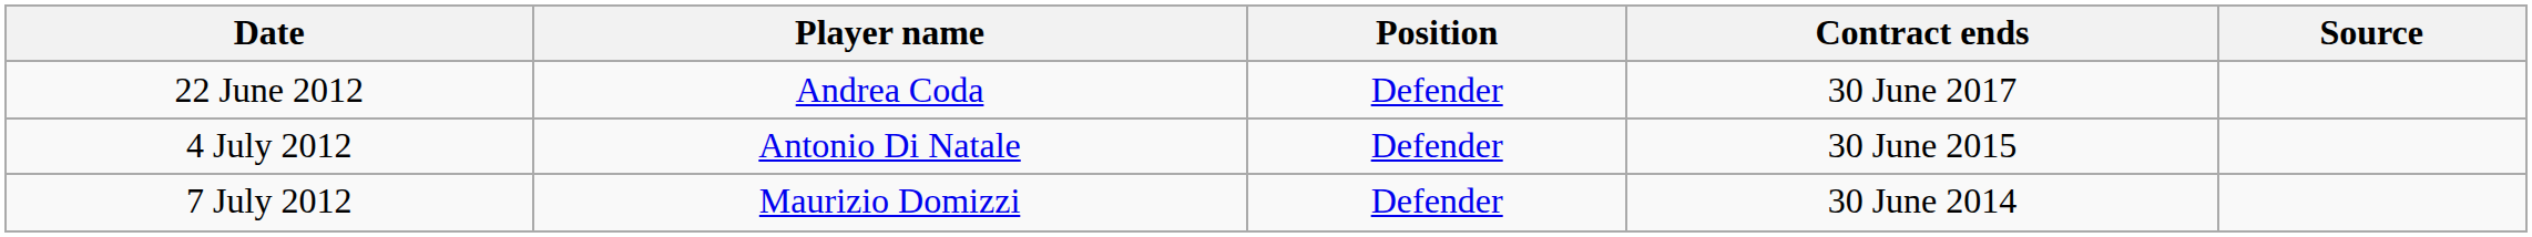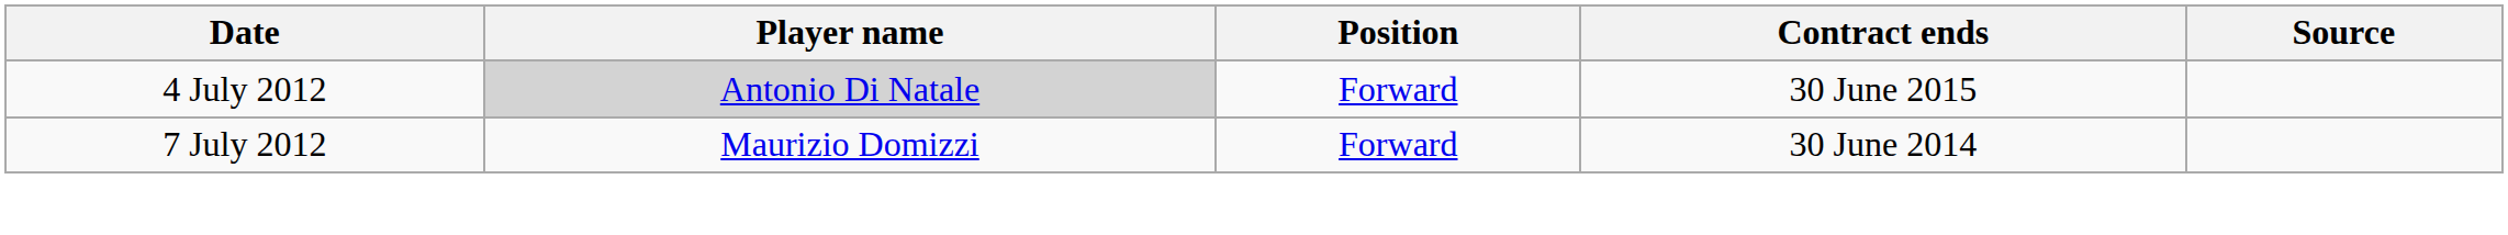 <table class="wikitable sortable" style="width:90%; text-align:center;">
 <tr>
 <th>Date</th>
 <th>Player name</th>
 <th>Position</th>
 <th>Contract ends</th>
 <th>Source</th>
 </tr>
 <tr>
-<td>22 June 2012</td>
-<td><a href='#'>Andrea Coda</a></td>
-<td><a href='#'>Defender</a></td>
-<td>30 June 2017</td>
-<td></td>
-</tr>
-<tr>
 <td>4 July 2012</td>
-<td><a href='#'>Antonio Di Natale</a></td>
-<td><a href='#'>Defender</a></td>
+<td style="background: lightgrey;"><a href='#'>Antonio Di Natale</a></td>
+<td><a href='#'>Forward</a></td>
 <td>30 June 2015</td>
 <td></td>
 </tr>
 <tr>
 <td>7 July 2012</td>
 <td><a href='#'>Maurizio Domizzi</a></td>
-<td><a href='#'>Defender</a></td>
+<td><a href='#'>Forward</a></td>
 <td>30 June 2014</td>
 <td></td>
 </tr>
 </table>
